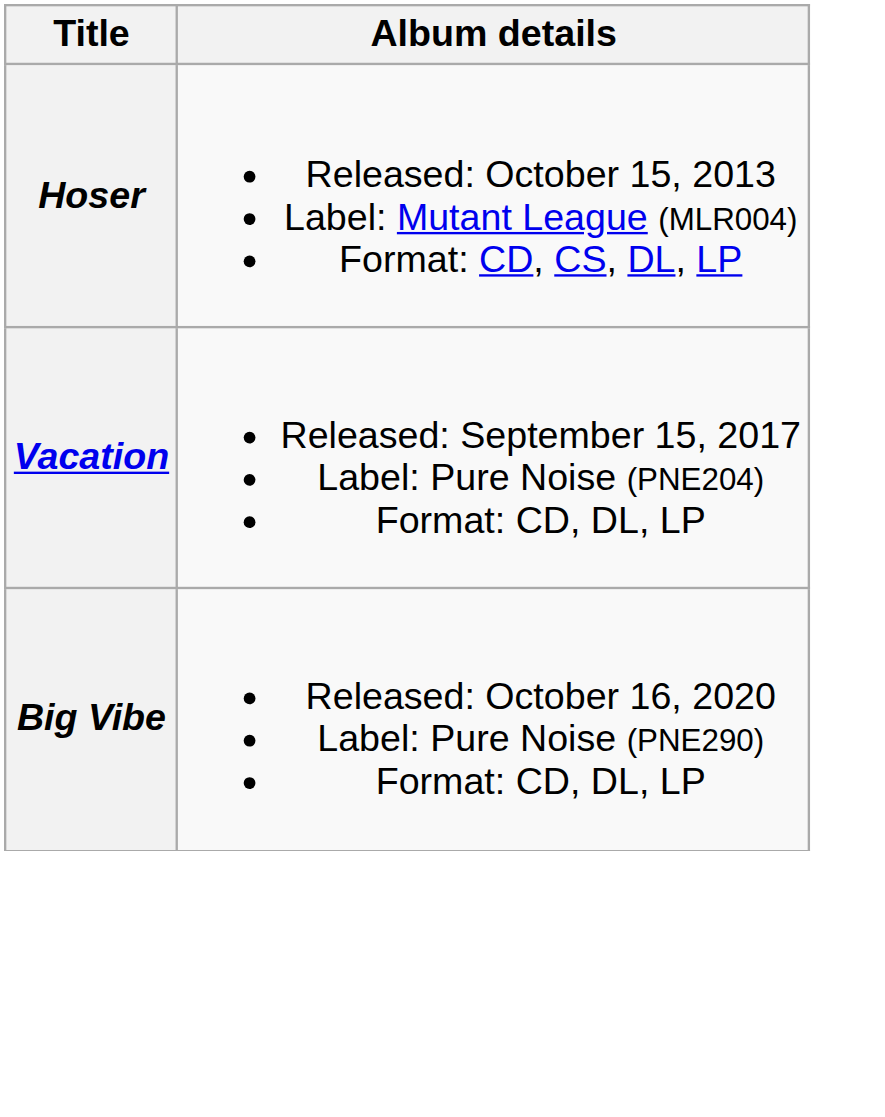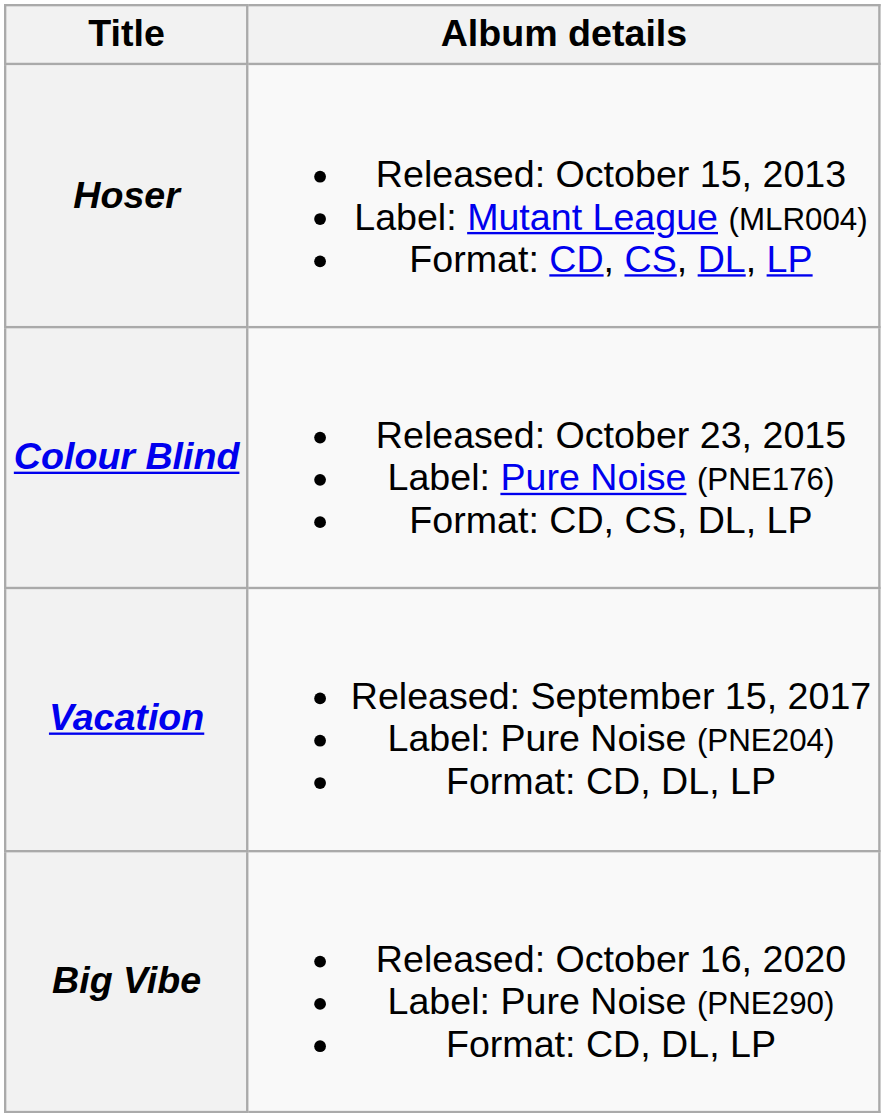 <table class="wikitable plainrowheaders" style="text-align:center;">
 <tr>
 <th scope="col" rowspan="1">Title</th>
 <th scope="col" rowspan="1">Album details</th>
 </tr>
 <tr>
 <th scope="row"><em>Hoser</em></th>
 <td><br><ul><li>Released: October 15, 2013</li><li>Label: <a href='#'>Mutant League</a> <small>(MLR004)</small></li><li>Format: <a href='#'>CD</a>, <a href='#'>CS</a>, <a href='#'>DL</a>, <a href='#'>LP</a></li></ul></td>
 </tr>
 <tr>
+<th scope="row"><em><a href='#'>Colour Blind</a></em></th>
+<td><br><ul><li>Released: October 23, 2015</li><li>Label: <a href='#'>Pure Noise</a> <small>(PNE176)</small></li><li>Format: CD, CS, DL, LP</li></ul></td>
+</tr>
+<tr>
 <th scope="row"><em><a href='#'>Vacation</a></em></th>
 <td><br><ul><li>Released: September 15, 2017</li><li>Label: Pure Noise <small>(PNE204)</small></li><li>Format: CD, DL, LP</li></ul></td>
 </tr>
 <tr>
 <th scope="row"><em>Big Vibe</em></th>
 <td><br><ul><li>Released: October 16, 2020</li><li>Label: Pure Noise <small>(PNE290)</small></li><li>Format: CD, DL, LP</li></ul></td>
 </tr>
 </table>
